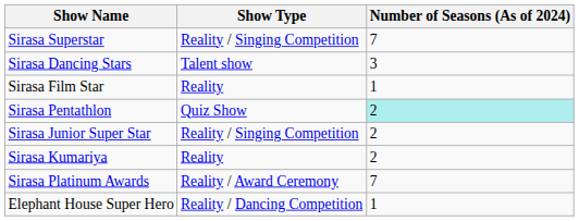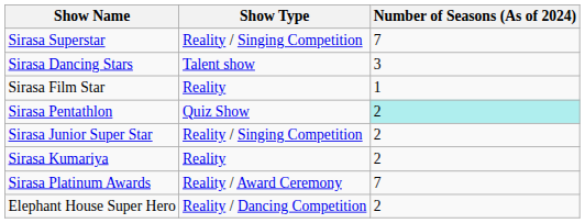 <table class="wikitable">
 <tr>
 <th>Show Name</th>
 <th>Show Type</th>
 <th>Number of Seasons (As of 2024)</th>
 </tr>
 <tr>
 <td><a href='#'>Sirasa Superstar</a></td>
 <td><a href='#'>Reality</a> / <a href='#'>Singing Competition</a></td>
 <td>7</td>
 </tr>
 <tr>
 <td><a href='#'>Sirasa Dancing Stars</a></td>
 <td><a href='#'>Talent show</a></td>
 <td>3</td>
 </tr>
 <tr>
 <td>Sirasa Film Star</td>
 <td><a href='#'>Reality</a></td>
 <td>1</td>
 </tr>
 <tr>
 <td><a href='#'>Sirasa Pentathlon</a></td>
 <td><a href='#'>Quiz Show</a></td>
 <td style="background: paleturquoise;">2</td>
 </tr>
 <tr>
 <td><a href='#'>Sirasa Junior Super Star</a></td>
 <td><a href='#'>Reality</a> / <a href='#'>Singing Competition</a></td>
 <td>2</td>
 </tr>
 <tr>
 <td><a href='#'>Sirasa Kumariya</a></td>
 <td><a href='#'>Reality</a></td>
 <td>2</td>
 </tr>
 <tr>
 <td><a href='#'>Sirasa Platinum Awards</a></td>
 <td><a href='#'>Reality</a> / <a href='#'>Award Ceremony</a></td>
 <td>7</td>
 </tr>
 <tr>
 <td>Elephant House Super Hero</td>
 <td><a href='#'>Reality</a> / <a href='#'>Dancing Competition</a></td>
-<td>1</td>
+<td>2</td>
 </tr>
 </table>
